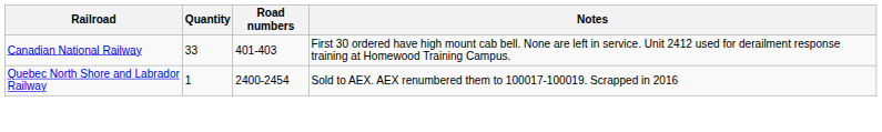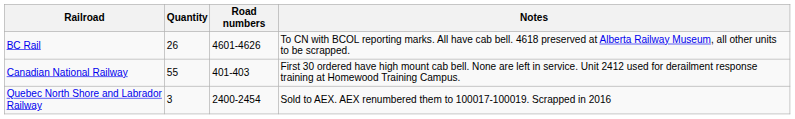 <table class="wikitable">
 <tr>
 <th bgcolor=c0c090>Railroad</th>
 <th bgcolor=c0c090>Quantity</th>
 <th bgcolor=c0c090>Road numbers</th>
 <th bgcolor=c0c090>Notes</th>
 </tr>
 <tr>
+<td><a href='#'>BC Rail</a></td>
+<td>26</td>
+<td>4601-4626</td>
+<td>To CN with BCOL reporting marks. All have cab bell. 4618 preserved at <a href='#'>Alberta Railway Museum</a>, all other units to be scrapped.</td>
+</tr>
+<tr>
 <td><a href='#'>Canadian National Railway</a></td>
-<td>33</td>
+<td>55</td>
 <td>401-403</td>
 <td>First 30 ordered have high mount cab bell.  None are left in service. Unit 2412 used for derailment response training at Homewood Training Campus.</td>
 </tr>
 <tr>
 <td><a href='#'>Quebec North Shore and Labrador Railway</a></td>
-<td>1</td>
+<td>3</td>
 <td>2400-2454</td>
 <td>Sold to AEX. AEX renumbered them to 100017-100019. Scrapped in 2016</td>
 </tr>
 </table>
